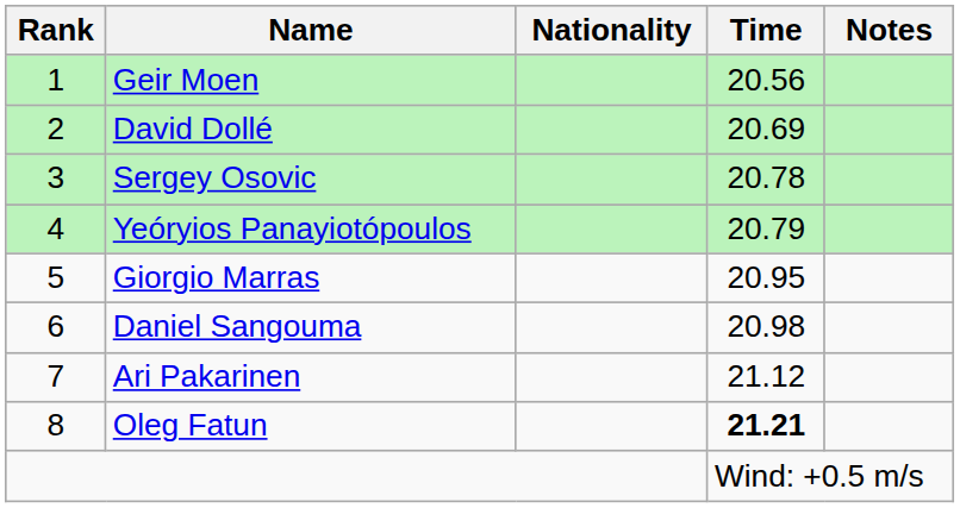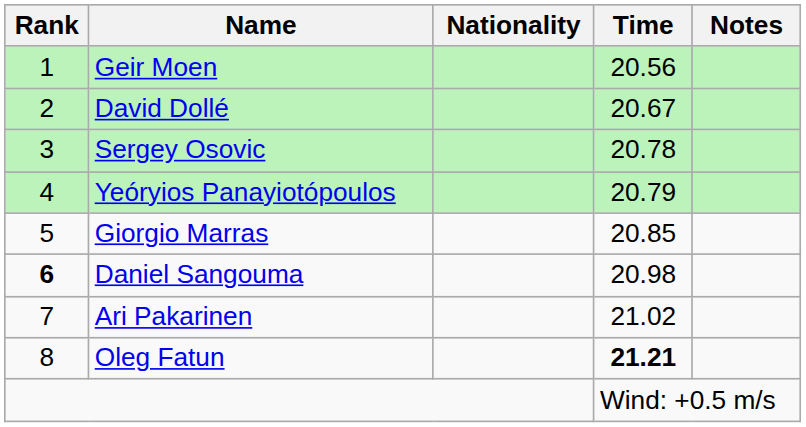 <table class="wikitable sortable" style="text-align:center;width: 55%">
 <tr>
 <th>Rank</th>
 <th>Name</th>
 <th>Nationality</th>
 <th>Time</th>
 <th>Notes</th>
 </tr>
 <tr bgcolor=bbf3bb>
 <td>1</td>
 <td align=left><a href='#'>Geir Moen</a></td>
 <td align=left></td>
 <td>20.56</td>
 <td></td>
 </tr>
 <tr bgcolor=bbf3bb>
 <td>2</td>
 <td align=left><a href='#'>David Dollé</a></td>
 <td align=left></td>
-<td>20.69</td>
+<td>20.67</td>
 <td></td>
 </tr>
 <tr bgcolor=bbf3bb>
 <td>3</td>
 <td align=left><a href='#'>Sergey Osovic</a></td>
 <td align=left></td>
 <td>20.78</td>
 <td></td>
 </tr>
 <tr bgcolor=bbf3bb>
 <td>4</td>
 <td align=left><a href='#'>Yeóryios Panayiotópoulos</a></td>
 <td align=left></td>
 <td>20.79</td>
 <td></td>
 </tr>
 <tr>
 <td>5</td>
 <td align=left><a href='#'>Giorgio Marras</a></td>
 <td align=left></td>
-<td>20.95</td>
+<td>20.85</td>
 <td></td>
 </tr>
 <tr>
-<td>6</td>
+<td><strong>6</strong></td>
 <td align=left><a href='#'>Daniel Sangouma</a></td>
 <td align=left></td>
 <td>20.98</td>
 <td></td>
 </tr>
 <tr>
 <td>7</td>
 <td align=left><a href='#'>Ari Pakarinen</a></td>
 <td align=left></td>
-<td>21.12</td>
+<td>21.02</td>
 <td></td>
 </tr>
 <tr>
 <td>8</td>
 <td align=left><a href='#'>Oleg Fatun</a></td>
 <td align=left></td>
 <td><strong>21.21</strong></td>
 <td></td>
 </tr>
 <tr class="sortbottom">
 <td colspan="3"></td>
 <td colspan="2" style="text-align:left;">Wind: +0.5 m/s</td>
 </tr>
 </table>
